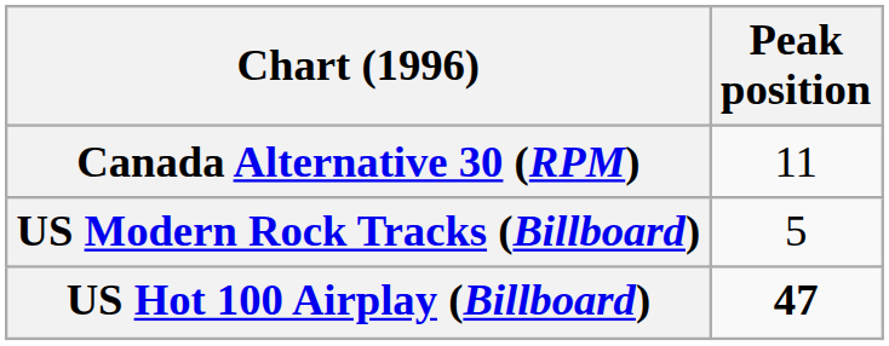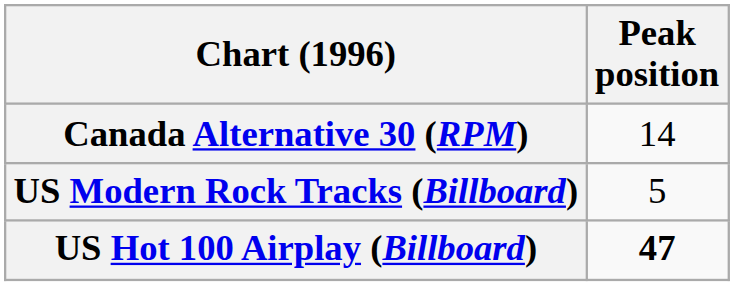 <table class="wikitable sortable plainrowheaders">
 <tr>
 <th>Chart (1996)</th>
 <th>Peak<br>position</th>
 </tr>
 <tr>
 <th scope="row">Canada <a href='#'>Alternative 30</a> (<em><a href='#'>RPM</a></em>)</th>
-<td align="center">11</td>
+<td align="center">14</td>
 </tr>
 <tr>
 <th scope="row">US <a href='#'>Modern Rock Tracks</a> (<em><a href='#'>Billboard</a></em>)</th>
 <td align="center">5</td>
 </tr>
 <tr>
 <th scope="row">US <a href='#'>Hot 100 Airplay</a> (<em><a href='#'>Billboard</a></em>)</th>
 <td align="center"><strong>47</strong></td>
 </tr>
 </table>
